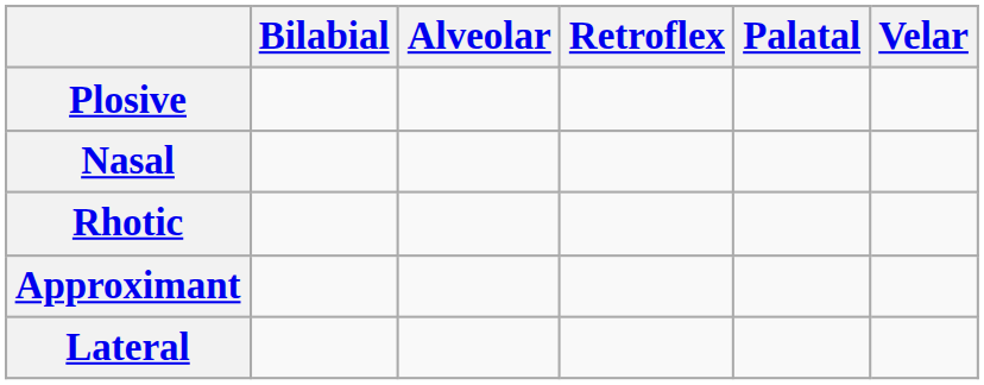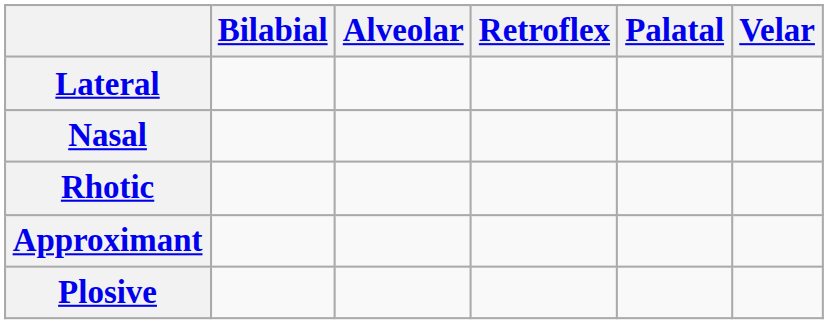 <table class="wikitable" style="text-align:center">
 <tr>
 <th></th>
 <th><a href='#'>Bilabial</a></th>
 <th><a href='#'>Alveolar</a></th>
 <th><a href='#'>Retroflex</a></th>
 <th><a href='#'>Palatal</a></th>
 <th><a href='#'>Velar</a></th>
 </tr>
 <tr>
-<th><a href='#'>Plosive</a></th>
+<th><a href='#'>Lateral</a></th>
 <td></td>
 <td></td>
 <td> </td>
 <td> </td>
 <td></td>
 </tr>
 <tr>
 <th><a href='#'>Nasal</a></th>
 <td></td>
 <td></td>
 <td> </td>
 <td> </td>
 <td> </td>
 </tr>
 <tr>
 <th><a href='#'>Rhotic</a></th>
 <td></td>
 <td> </td>
 <td></td>
 <td></td>
 <td></td>
 </tr>
 <tr>
 <th><a href='#'>Approximant</a></th>
 <td></td>
 <td></td>
 <td> </td>
 <td> </td>
 <td></td>
 </tr>
 <tr>
-<th><a href='#'>Lateral</a></th>
+<th><a href='#'>Plosive</a></th>
 <td></td>
 <td></td>
 <td> </td>
 <td> </td>
 <td></td>
 </tr>
 </table>
